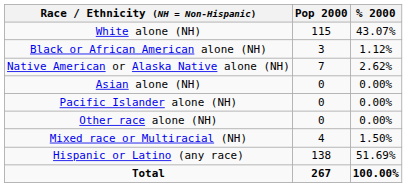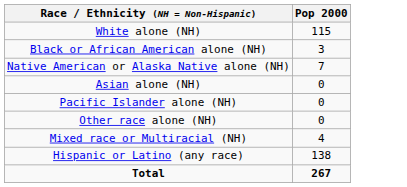 <table class="wikitable" style="text-align:center;">
 <tr>
 <th>Race / Ethnicity <small>(<em>NH = Non-Hispanic</em>)</small></th>
 <th>Pop 2000</th>
-<th>% 2000</th>
 </tr>
 <tr>
 <td><a href='#'>White</a> alone (NH)</td>
 <td>115</td>
-<td>43.07%</td>
 </tr>
 <tr>
 <td><a href='#'>Black or African American</a> alone (NH)</td>
 <td>3</td>
-<td>1.12%</td>
 </tr>
 <tr>
 <td><a href='#'>Native American</a> or <a href='#'>Alaska Native</a> alone (NH)</td>
 <td>7</td>
-<td>2.62%</td>
 </tr>
 <tr>
 <td><a href='#'>Asian</a> alone (NH)</td>
 <td>0</td>
-<td>0.00%</td>
 </tr>
 <tr>
 <td><a href='#'>Pacific Islander</a> alone (NH)</td>
 <td>0</td>
-<td>0.00%</td>
 </tr>
 <tr>
 <td><a href='#'>Other race</a> alone (NH)</td>
 <td>0</td>
-<td>0.00%</td>
 </tr>
 <tr>
 <td><a href='#'>Mixed race or Multiracial</a> (NH)</td>
 <td>4</td>
-<td>1.50%</td>
 </tr>
 <tr>
 <td><a href='#'>Hispanic or Latino</a> (any race)</td>
 <td>138</td>
-<td>51.69%</td>
 </tr>
 <tr>
 <td><strong>Total</strong></td>
 <td><strong>267</strong></td>
-<td><strong>100.00%</strong></td>
 </tr>
 </table>
